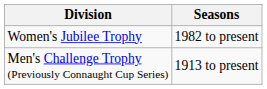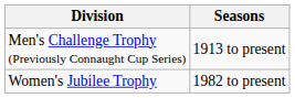 <table class="wikitable sortable">
 <tr>
 <th>Division</th>
 <th>Seasons</th>
 </tr>
 <tr>
+<td>Men's <a href='#'>Challenge Trophy</a><br><small>(Previously Connaught Cup Series)</small></td>
+<td>1913 to present</td>
+</tr>
+<tr>
 <td>Women's <a href='#'>Jubilee Trophy</a></td>
 <td>1982 to present</td>
 </tr>
-<tr>
-<td>Men's <a href='#'>Challenge Trophy</a><br><small>(Previously Connaught Cup Series)</small></td>
-<td>1913 to present</td>
-</tr>
 </table>
